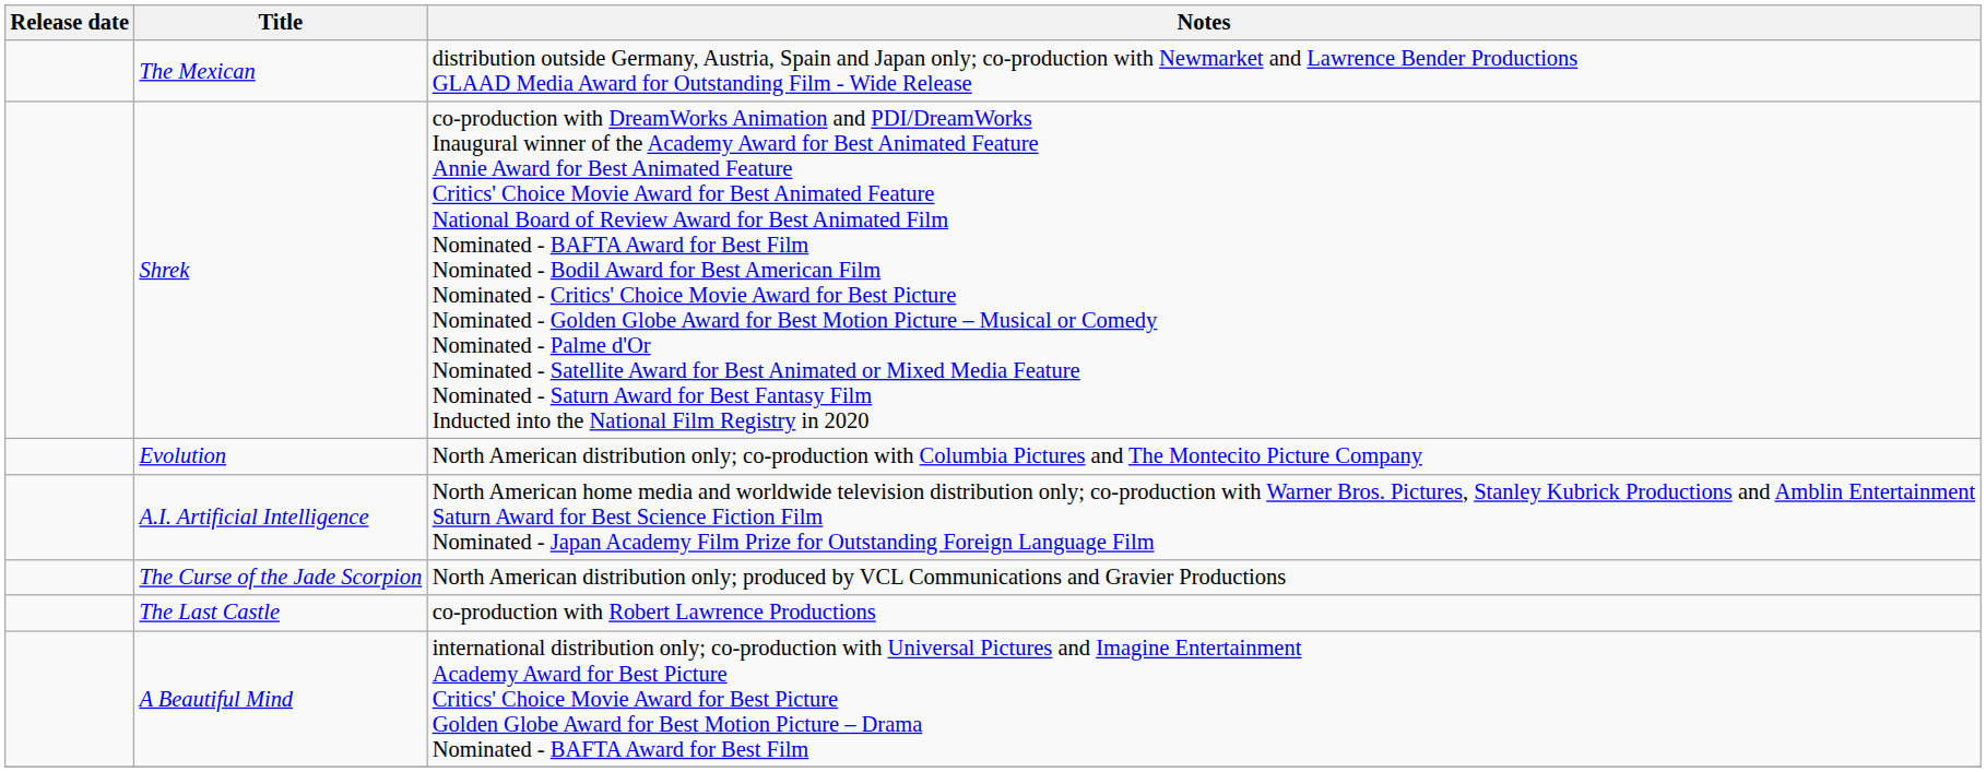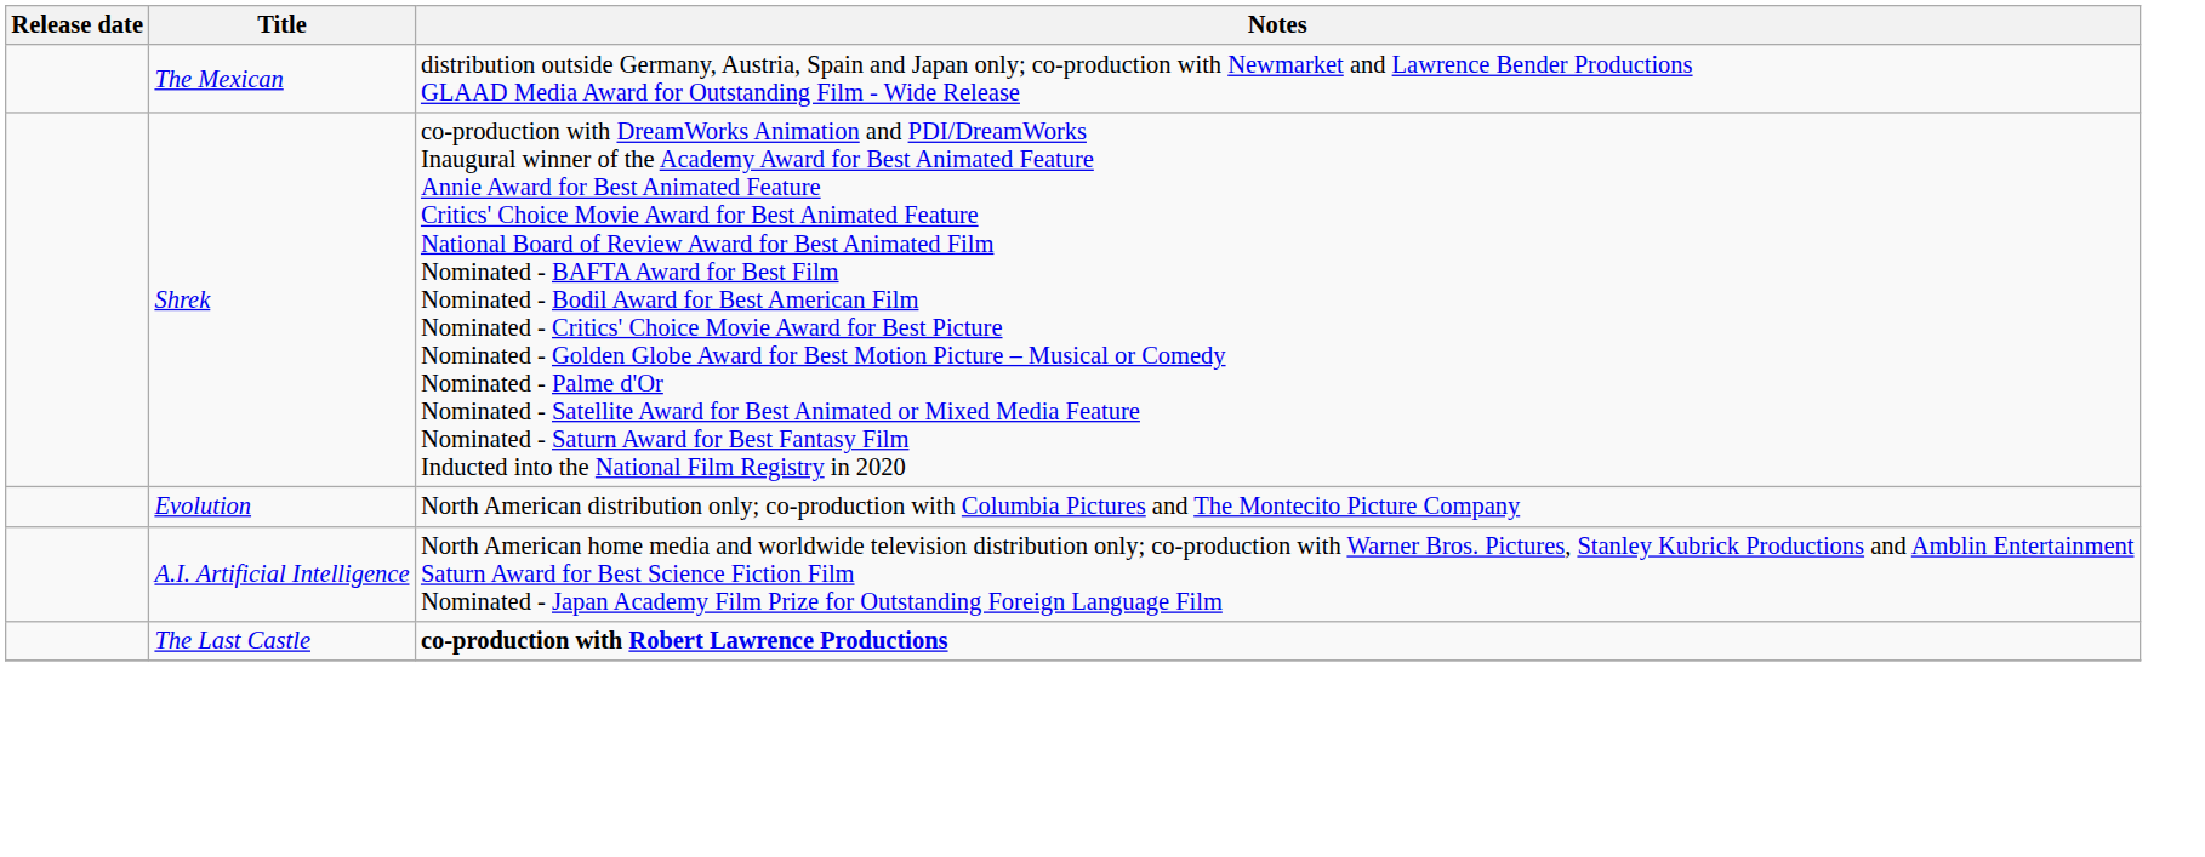 <table class="wikitable sortable">
 <tr>
 <th>Release date</th>
 <th>Title</th>
 <th>Notes</th>
 </tr>
 <tr>
 <td></td>
 <td><em><a href='#'>The Mexican</a></em></td>
 <td>distribution outside Germany, Austria, Spain and Japan only; co-production with <a href='#'>Newmarket</a> and <a href='#'>Lawrence Bender Productions</a><br><a href='#'>GLAAD Media Award for Outstanding Film - Wide Release</a></td>
 </tr>
 <tr>
 <td></td>
 <td><em><a href='#'>Shrek</a></em></td>
 <td>co-production with <a href='#'>DreamWorks Animation</a> and <a href='#'>PDI/DreamWorks</a><br>Inaugural winner of the <a href='#'>Academy Award for Best Animated Feature</a><br><a href='#'>Annie Award for Best Animated Feature</a><br><a href='#'>Critics' Choice Movie Award for Best Animated Feature</a><br><a href='#'>National Board of Review Award for Best Animated Film</a><br>Nominated - <a href='#'>BAFTA Award for Best Film</a><br>Nominated - <a href='#'>Bodil Award for Best American Film</a><br>Nominated - <a href='#'>Critics' Choice Movie Award for Best Picture</a><br>Nominated - <a href='#'>Golden Globe Award for Best Motion Picture – Musical or Comedy</a><br>Nominated - <a href='#'>Palme d'Or</a><br>Nominated - <a href='#'>Satellite Award for Best Animated or Mixed Media Feature</a><br>Nominated - <a href='#'>Saturn Award for Best Fantasy Film</a><br>Inducted into the <a href='#'>National Film Registry</a> in 2020</td>
 </tr>
 <tr>
 <td></td>
 <td><em><a href='#'>Evolution</a></em></td>
 <td>North American distribution only; co-production with <a href='#'>Columbia Pictures</a> and <a href='#'>The Montecito Picture Company</a></td>
 </tr>
 <tr>
 <td></td>
 <td><em><a href='#'>A.I. Artificial Intelligence</a></em></td>
 <td>North American home media and worldwide television distribution only; co-production with <a href='#'>Warner Bros. Pictures</a>, <a href='#'>Stanley Kubrick Productions</a> and <a href='#'>Amblin Entertainment</a><br><a href='#'>Saturn Award for Best Science Fiction Film</a><br>Nominated - <a href='#'>Japan Academy Film Prize for Outstanding Foreign Language Film</a></td>
 </tr>
 <tr>
 <td></td>
-<td><em><a href='#'>The Curse of the Jade Scorpion</a></em></td>
-<td>North American distribution only; produced by VCL Communications and Gravier Productions</td>
-</tr>
-<tr>
-<td></td>
 <td><em><a href='#'>The Last Castle</a></em></td>
-<td>co-production with <a href='#'>Robert Lawrence Productions</a></td>
-</tr>
-<tr>
-<td></td>
-<td><em><a href='#'>A Beautiful Mind</a></em></td>
-<td>international distribution only; co-production with <a href='#'>Universal Pictures</a> and <a href='#'>Imagine Entertainment</a><br><a href='#'>Academy Award for Best Picture</a><br><a href='#'>Critics' Choice Movie Award for Best Picture</a><br><a href='#'>Golden Globe Award for Best Motion Picture – Drama</a><br>Nominated - <a href='#'>BAFTA Award for Best Film</a></td>
+<td><strong>co-production with <a href='#'>Robert Lawrence Productions</a></strong></td>
 </tr>
 <tr>
 </tr>
 </table>
